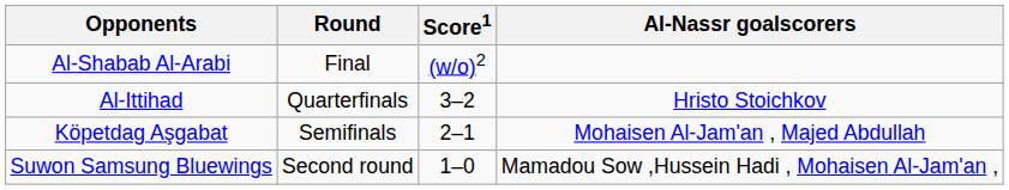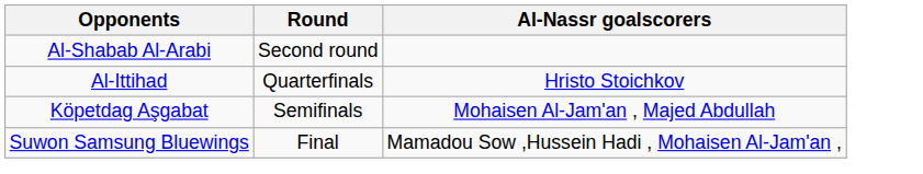 <table class="wikitable" style="text-align: center">
 <tr>
 <th>Opponents</th>
 <th>Round</th>
-<th>Score<sup>1</sup></th>
 <th>Al-Nassr goalscorers</th>
 </tr>
 <tr>
 <td> <a href='#'>Al-Shabab Al-Arabi</a></td>
-<td>Final</td>
-<td><a href='#'>(w/o)</a><sup>2</sup></td>
+<td>Second round</td>
 <td></td>
 </tr>
 <tr>
 <td> <a href='#'>Al-Ittihad</a></td>
 <td>Quarterfinals</td>
-<td>3–2</td>
 <td><a href='#'>Hristo Stoichkov</a> </td>
 </tr>
 <tr>
 <td> <a href='#'>Köpetdag Aşgabat</a></td>
 <td>Semifinals</td>
-<td>2–1</td>
 <td><a href='#'>Mohaisen Al-Jam'an</a> , <a href='#'>Majed Abdullah</a> </td>
 </tr>
 <tr>
 <td> <a href='#'>Suwon Samsung Bluewings</a></td>
-<td>Second round</td>
-<td>1–0</td>
+<td>Final</td>
 <td>Mamadou Sow ,Hussein Hadi , <a href='#'>Mohaisen Al-Jam'an</a> ,</td>
 </tr>
 </table>
